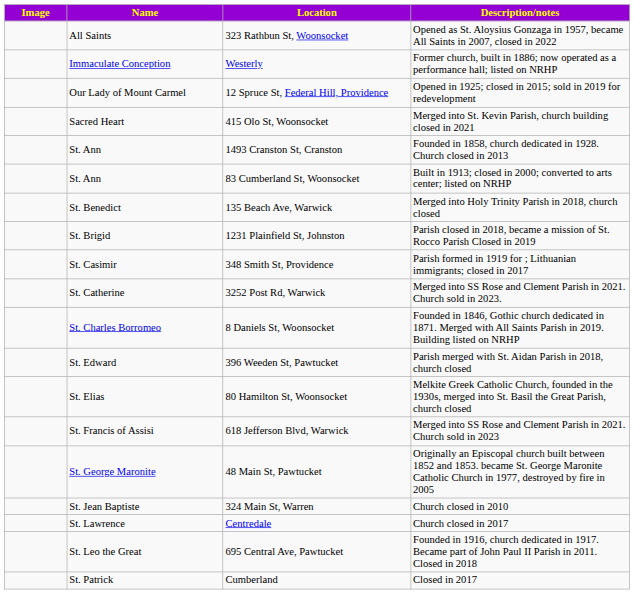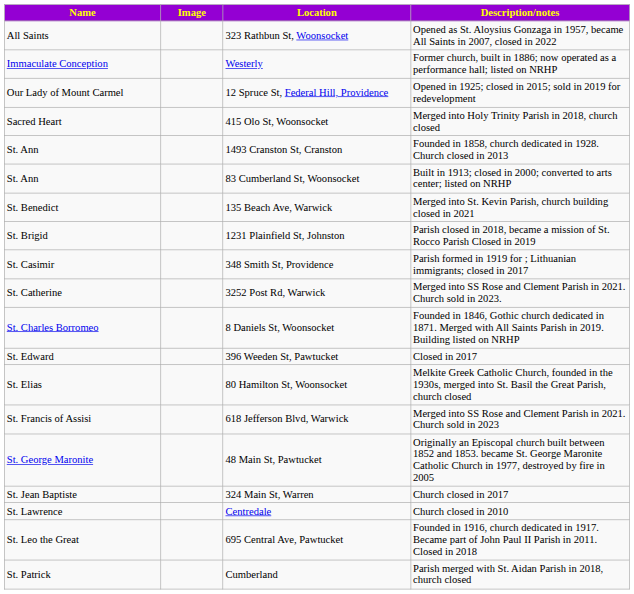 <table class="wikitable sortable" style="width:75%">
 <tr>
+<th style="background:darkviolet; color:yellow;" width="25%"><strong>Name</strong></th>
 <th style="background:darkviolet; color:yellow;" width="10%"><strong>Image</strong></th>
-<th style="background:darkviolet; color:yellow;" width="25%"><strong>Name</strong></th>
 <th style="background:darkviolet; color:yellow;" width="30%"><strong>Location</strong></th>
 <th style="background:darkviolet; color:yellow;" width="35%"><strong>Description/notes</strong></th>
 </tr>
 <tr>
+<td>All Saints</td>
 <td></td>
-<td>All Saints</td>
 <td>323 Rathbun St, <a href='#'>Woonsocket</a></td>
 <td>Opened as St. Aloysius Gonzaga in 1957, became All Saints in 2007, closed in 2022</td>
 </tr>
 <tr>
+<td><a href='#'>Immaculate Conception</a></td>
 <td></td>
-<td><a href='#'>Immaculate Conception</a></td>
 <td><a href='#'>Westerly</a></td>
 <td>Former church, built in 1886; now operated as a performance hall; listed on NRHP</td>
 </tr>
 <tr>
+<td>Our Lady of Mount Carmel</td>
 <td></td>
-<td>Our Lady of Mount Carmel</td>
 <td>12 Spruce St, <a href='#'>Federal Hill, Providence</a></td>
 <td>Opened in 1925; closed in 2015; sold in 2019 for redevelopment</td>
 </tr>
 <tr>
+<td>Sacred Heart</td>
 <td></td>
-<td>Sacred Heart</td>
 <td>415 Olo St, Woonsocket</td>
-<td>Merged into St. Kevin Parish, church building closed in 2021</td>
+<td>Merged into Holy Trinity Parish in 2018, church closed</td>
 </tr>
 <tr>
+<td>St. Ann</td>
 <td></td>
-<td>St. Ann</td>
 <td>1493 Cranston St, Cranston</td>
 <td>Founded in 1858, church dedicated in 1928. Church closed in 2013</td>
 </tr>
 <tr>
+<td>St. Ann</td>
 <td></td>
-<td>St. Ann</td>
 <td>83 Cumberland St, Woonsocket</td>
 <td>Built in 1913; closed in 2000; converted to arts center; listed on NRHP</td>
 </tr>
 <tr>
+<td>St. Benedict</td>
 <td></td>
-<td>St. Benedict</td>
 <td>135 Beach Ave, Warwick</td>
-<td>Merged into Holy Trinity Parish in 2018, church closed</td>
+<td>Merged into St. Kevin Parish, church building closed in 2021</td>
 </tr>
 <tr>
+<td>St. Brigid</td>
 <td></td>
-<td>St. Brigid</td>
 <td>1231 Plainfield St, Johnston</td>
 <td>Parish closed in 2018, became a mission of St. Rocco Parish Closed in 2019</td>
 </tr>
 <tr>
+<td>St. Casimir</td>
 <td></td>
-<td>St. Casimir</td>
 <td>348 Smith St, Providence</td>
 <td>Parish formed in 1919  for ; Lithuanian immigrants; closed  in 2017</td>
 </tr>
 <tr>
+<td>St. Catherine</td>
 <td></td>
-<td>St. Catherine</td>
 <td>3252 Post Rd, Warwick</td>
 <td>Merged into SS Rose and Clement Parish in 2021. Church sold in 2023.</td>
 </tr>
 <tr>
+<td><a href='#'>St. Charles Borromeo</a></td>
 <td></td>
-<td><a href='#'>St. Charles Borromeo</a></td>
 <td>8 Daniels St, Woonsocket</td>
 <td>Founded in 1846, Gothic church dedicated in 1871.  Merged with All Saints Parish in 2019.  Building listed on NRHP</td>
 </tr>
 <tr>
+<td>St. Edward</td>
 <td></td>
-<td>St. Edward</td>
 <td>396 Weeden St, Pawtucket</td>
-<td>Parish merged with St. Aidan Parish in 2018, church closed</td>
+<td>Closed in 2017</td>
 </tr>
 <tr>
+<td>St. Elias</td>
 <td></td>
-<td>St. Elias</td>
 <td>80 Hamilton St, Woonsocket</td>
 <td>Melkite Greek Catholic Church, founded in the 1930s, merged into St. Basil the Great Parish, church closed</td>
 </tr>
 <tr>
+<td>St. Francis of Assisi</td>
 <td></td>
-<td>St. Francis of Assisi</td>
 <td>618 Jefferson Blvd, Warwick</td>
 <td>Merged into SS Rose and Clement Parish in 2021. Church sold in 2023</td>
 </tr>
 <tr>
+<td><a href='#'>St. George Maronite</a></td>
 <td></td>
-<td><a href='#'>St. George Maronite</a></td>
 <td>48 Main St, Pawtucket</td>
 <td>Originally an Episcopal church built between 1852 and 1853. became St. George Maronite Catholic Church in 1977, destroyed by fire in 2005</td>
 </tr>
 <tr>
+<td>St. Jean Baptiste</td>
 <td></td>
-<td>St. Jean Baptiste</td>
 <td>324 Main St, Warren</td>
+<td>Church closed in 2017</td>
+</tr>
+<tr>
+<td>St. Lawrence</td>
+<td></td>
+<td><a href='#'>Centredale</a></td>
 <td>Church closed in 2010</td>
 </tr>
 <tr>
+<td>St. Leo the Great</td>
 <td></td>
-<td>St. Lawrence</td>
-<td><a href='#'>Centredale</a></td>
-<td>Church closed in 2017</td>
-</tr>
-<tr>
-<td></td>
-<td>St. Leo the Great</td>
 <td>695 Central Ave, Pawtucket</td>
 <td>Founded in 1916, church dedicated in 1917. Became part of John Paul II Parish in 2011. Closed in 2018</td>
 </tr>
 <tr>
+<td>St. Patrick</td>
 <td></td>
-<td>St. Patrick</td>
 <td>Cumberland</td>
-<td>Closed in 2017</td>
+<td>Parish merged with St. Aidan Parish in 2018, church closed</td>
 </tr>
 </table>
